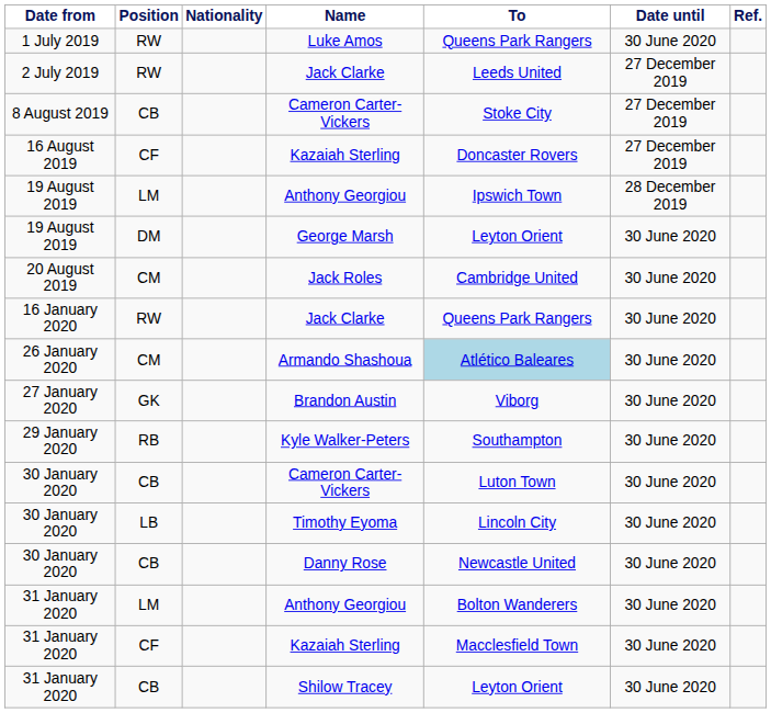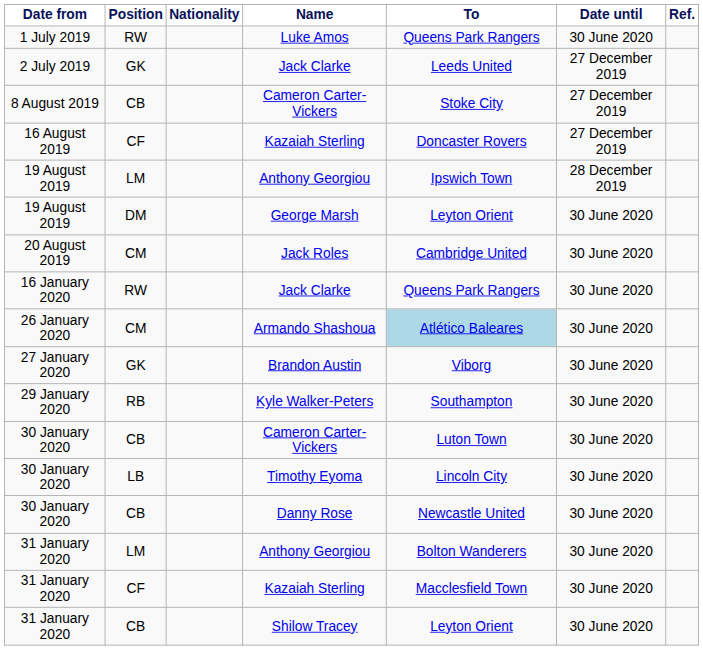 <table class="wikitable" style="text-align:center">
 <tr>
 <th style="background:#FFFFFF; color:#081159; width:110px;">Date from</th>
 <th style="background:#FFFFFF; color:#081159; width:50px;">Position</th>
 <th style="background:#FFFFFF; color:#081159; width:50px;">Nationality</th>
 <th style="background:#FFFFFF; color:#081159; width:160px;">Name</th>
 <th style="background:#FFFFFF; color:#081159; width:190px;">To</th>
 <th style="background:#FFFFFF; color:#081159; width:120px;">Date until</th>
 <th style="background:#FFFFFF; color:#081159; width:30px;">Ref.</th>
 </tr>
 <tr>
 <td>1 July 2019</td>
 <td>RW</td>
 <td></td>
 <td><a href='#'>Luke Amos</a></td>
 <td> <a href='#'>Queens Park Rangers</a></td>
 <td>30 June 2020</td>
 <td></td>
 </tr>
 <tr>
 <td>2 July 2019</td>
-<td>RW</td>
+<td>GK</td>
 <td></td>
 <td><a href='#'>Jack Clarke</a></td>
 <td> <a href='#'>Leeds United</a></td>
 <td>27 December 2019</td>
 <td></td>
 </tr>
 <tr>
 <td>8 August 2019</td>
 <td>CB</td>
 <td></td>
 <td><a href='#'>Cameron Carter-Vickers</a></td>
 <td> <a href='#'>Stoke City</a></td>
 <td>27 December 2019</td>
 <td></td>
 </tr>
 <tr>
 <td>16 August 2019</td>
 <td>CF</td>
 <td></td>
 <td><a href='#'>Kazaiah Sterling</a></td>
 <td> <a href='#'>Doncaster Rovers</a></td>
 <td>27 December 2019</td>
 <td></td>
 </tr>
 <tr>
 <td>19 August 2019</td>
 <td>LM</td>
 <td></td>
 <td><a href='#'>Anthony Georgiou</a></td>
 <td> <a href='#'>Ipswich Town</a></td>
 <td>28 December 2019</td>
 <td></td>
 </tr>
 <tr>
 <td>19 August 2019</td>
 <td>DM</td>
 <td></td>
 <td><a href='#'>George Marsh</a></td>
 <td> <a href='#'>Leyton Orient</a></td>
 <td>30 June 2020</td>
 <td></td>
 </tr>
 <tr>
 <td>20 August 2019</td>
 <td>CM</td>
 <td></td>
 <td><a href='#'>Jack Roles</a></td>
 <td> <a href='#'>Cambridge United</a></td>
 <td>30 June 2020</td>
 <td></td>
 </tr>
 <tr>
 <td>16 January 2020</td>
 <td>RW</td>
 <td></td>
 <td><a href='#'>Jack Clarke</a></td>
 <td> <a href='#'>Queens Park Rangers</a></td>
 <td>30 June 2020</td>
 <td></td>
 </tr>
 <tr>
 <td>26 January 2020</td>
 <td>CM</td>
 <td></td>
 <td><a href='#'>Armando Shashoua</a></td>
 <td style="background: lightblue;"> <a href='#'>Atlético Baleares</a></td>
 <td>30 June 2020</td>
 <td></td>
 </tr>
 <tr>
 <td>27 January 2020</td>
 <td>GK</td>
 <td></td>
 <td><a href='#'>Brandon Austin</a></td>
 <td> <a href='#'>Viborg</a></td>
 <td>30 June 2020</td>
 <td></td>
 </tr>
 <tr>
 <td>29 January 2020</td>
 <td>RB</td>
 <td></td>
 <td><a href='#'>Kyle Walker-Peters</a></td>
 <td> <a href='#'>Southampton</a></td>
 <td>30 June 2020</td>
 <td></td>
 </tr>
 <tr>
 <td>30 January 2020</td>
 <td>CB</td>
 <td></td>
 <td><a href='#'>Cameron Carter-Vickers</a></td>
 <td> <a href='#'>Luton Town</a></td>
 <td>30 June 2020</td>
 <td></td>
 </tr>
 <tr>
 <td>30 January 2020</td>
 <td>LB</td>
 <td></td>
 <td><a href='#'>Timothy Eyoma</a></td>
 <td> <a href='#'>Lincoln City</a></td>
 <td>30 June 2020</td>
 <td></td>
 </tr>
 <tr>
 <td>30 January 2020</td>
 <td>CB</td>
 <td></td>
 <td><a href='#'>Danny Rose</a></td>
 <td> <a href='#'>Newcastle United</a></td>
 <td>30 June 2020</td>
 <td></td>
 </tr>
 <tr>
 <td>31 January 2020</td>
 <td>LM</td>
 <td></td>
 <td><a href='#'>Anthony Georgiou</a></td>
 <td> <a href='#'>Bolton Wanderers</a></td>
 <td>30 June 2020</td>
 <td></td>
 </tr>
 <tr>
 <td>31 January 2020</td>
 <td>CF</td>
 <td></td>
 <td><a href='#'>Kazaiah Sterling</a></td>
 <td> <a href='#'>Macclesfield Town</a></td>
 <td>30 June 2020</td>
 <td></td>
 </tr>
 <tr>
 <td>31 January 2020</td>
 <td>CB</td>
 <td></td>
 <td><a href='#'>Shilow Tracey</a></td>
 <td> <a href='#'>Leyton Orient</a></td>
 <td>30 June 2020</td>
 <td></td>
 </tr>
 </table>
